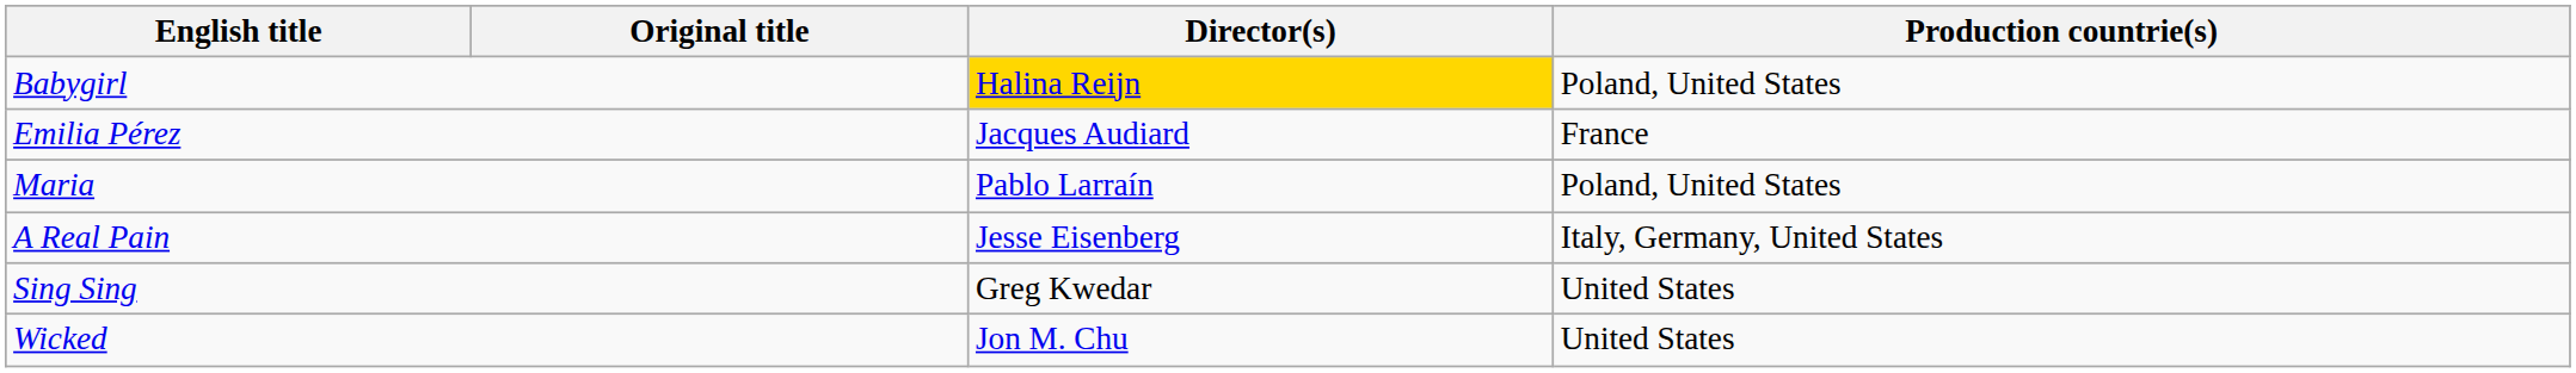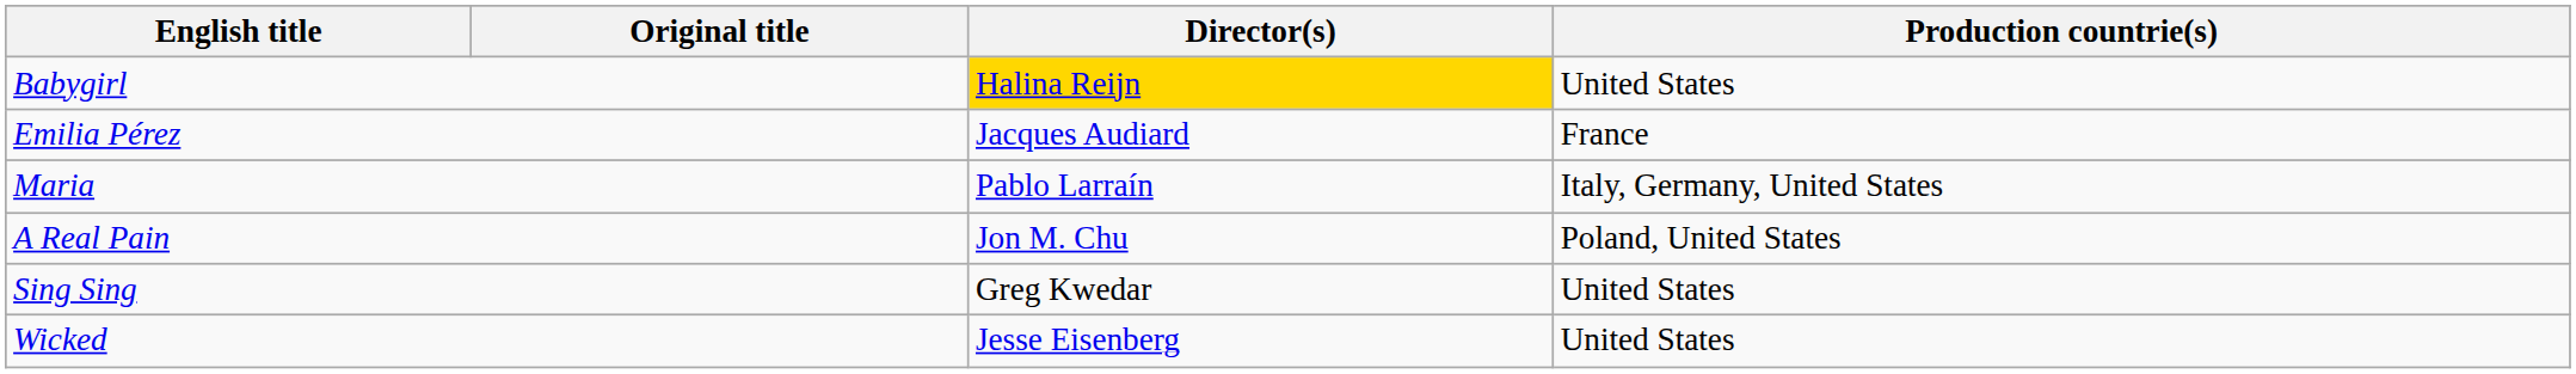 <table class="sortable wikitable" style="width:100%; margin-bottom:4px" cellpadding="5">
 <tr>
 <th scope="col">English title</th>
 <th scope="col">Original title</th>
 <th scope="col">Director(s)</th>
 <th scope="col">Production countrie(s)</th>
 </tr>
 <tr>
 <td colspan="2"><em><a href='#'>Babygirl</a></em></td>
 <td style="background: gold;"><a href='#'>Halina Reijn</a></td>
-<td>Poland, United States</td>
+<td>United States</td>
 </tr>
 <tr>
 <td colspan="2"><em><a href='#'>Emilia Pérez</a></em></td>
 <td><a href='#'>Jacques Audiard</a></td>
 <td>France</td>
 </tr>
 <tr>
 <td colspan="2"><em><a href='#'>Maria</a></em></td>
 <td><a href='#'>Pablo Larraín</a></td>
-<td>Poland, United States</td>
+<td>Italy, Germany, United States</td>
 </tr>
 <tr>
 <td colspan="2"><em><a href='#'>A Real Pain</a></em></td>
-<td><a href='#'>Jesse Eisenberg</a></td>
-<td>Italy, Germany, United States</td>
+<td><a href='#'>Jon M. Chu</a></td>
+<td>Poland, United States</td>
 </tr>
 <tr>
 <td colspan="2"><em><a href='#'>Sing Sing</a></em></td>
 <td>Greg Kwedar</td>
 <td>United States</td>
 </tr>
 <tr>
 <td colspan="2"><em><a href='#'>Wicked</a></em></td>
-<td><a href='#'>Jon M. Chu</a></td>
+<td><a href='#'>Jesse Eisenberg</a></td>
 <td>United States</td>
 </tr>
 </table>
